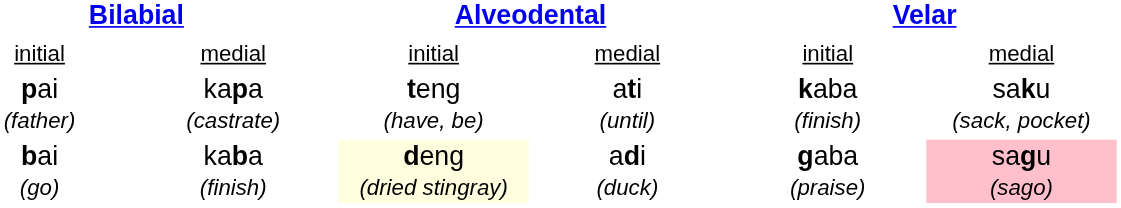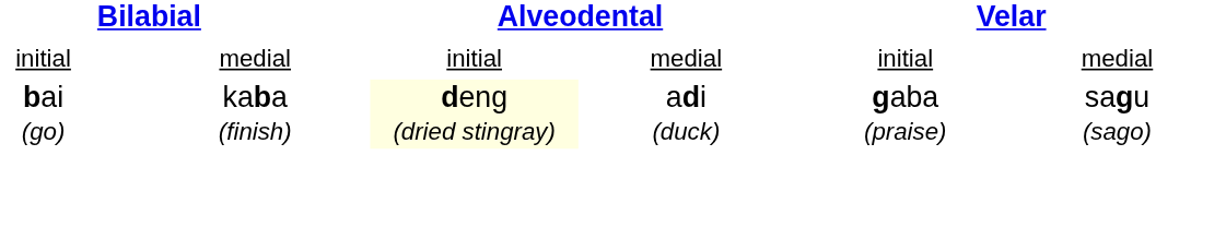 <table class="mw-collapsible mw-collapsed">
 <tr>
 <th colspan="2" style="width: 14em; text-align:center;"><a href='#'>Bilabial</a></th>
 <th></th>
 <th colspan="2" style="width: 14em; text-align:center;"><a href='#'>Alveodental</a></th>
 <th></th>
 <th colspan="2" style="width: 14em; text-align:center;"><a href='#'>Velar</a></th>
 </tr>
 <tr>
 <td style="width: 7em; text-align:center;"><small><u>initial</u></small></td>
 <td style="width: 7em; text-align:center;"><small><u>medial</u></small></td>
 <td></td>
 <td style="width: 7em; text-align:center;"><small><u>initial</u></small></td>
 <td style="width: 7em; text-align:center;"><small><u>medial</u></small></td>
 <td></td>
 <td style="width: 7em; text-align:center;"><small><u>initial</u></small></td>
 <td style="width: 7em; text-align:center;"><small><u>medial</u></small></td>
 </tr>
 <tr>
-<td style="text-align:center;"><strong>p</strong>ai<br><em><small>(father)</small></em></td>
-<td style="text-align:center;">ka<strong>p</strong>a<br><em><small>(castrate)</small></em></td>
-<td></td>
-<td style="text-align:center;"><strong>t</strong>eng<br><em><small>(have, be)</small></em></td>
-<td style="text-align:center;">a<strong>t</strong>i<br><em><small>(until)</small></em></td>
-<td></td>
-<td style="text-align:center;"><strong>k</strong>aba<br><em><small>(finish)</small></em></td>
-<td style="text-align:center;">sa<strong>k</strong>u<br><em><small>(sack, pocket)</small></em></td>
-</tr>
-<tr>
 <td style="text-align:center;"><strong>b</strong>ai<br><em><small>(go)</small></em></td>
 <td style="text-align:center;">ka<strong>b</strong>a<br><small><em>(finish)</em></small></td>
 <td></td>
 <td style="background: lightyellow; text-align:center;"><strong>d</strong>eng<br><em><small>(dried stingray)</small></em></td>
 <td style="text-align:center;">a<strong>d</strong>i<br><small><em>(duck)</em></small></td>
 <td></td>
 <td style="text-align:center;"><strong>g</strong>aba<br><em><small>(praise)</small></em></td>
-<td style="background: pink; text-align:center;">sa<strong>g</strong>u<br><em><small>(sago)</small></em></td>
+<td style="text-align:center;">sa<strong>g</strong>u<br><em><small>(sago)</small></em></td>
 </tr>
 </table>
